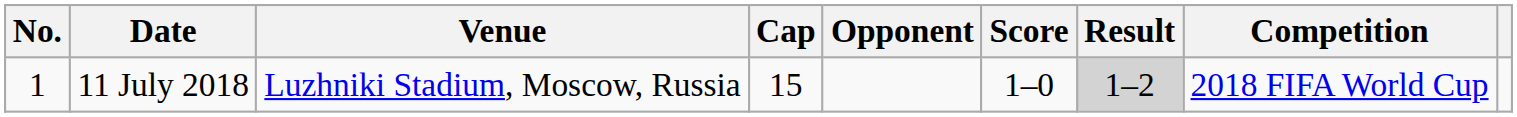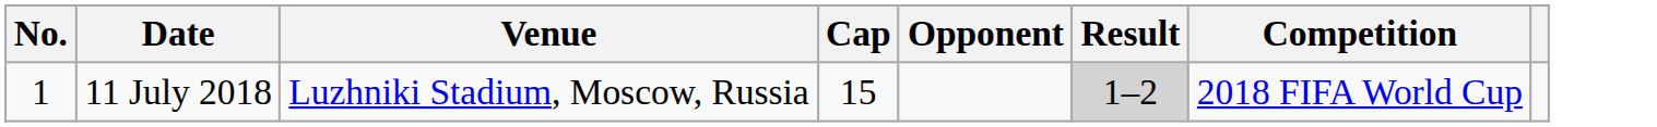 <table class="wikitable">
 <tr>
 <th scope="col">No.</th>
 <th scope="col">Date</th>
 <th scope="col">Venue</th>
 <th scope="col">Cap</th>
 <th scope="col">Opponent</th>
-<th scope="col">Score</th>
 <th scope="col">Result</th>
 <th scope="col">Competition</th>
 <th scope="col" class="unsortable"></th>
 </tr>
 <tr>
 <td style="text-align: center;">1</td>
 <td>11 July 2018</td>
 <td><a href='#'>Luzhniki Stadium</a>, Moscow, Russia</td>
 <td style="text-align: center;">15</td>
 <td></td>
-<td style="text-align: center;">1–0</td>
 <td style="background: lightgrey; text-align: center;">1–2</td>
 <td><a href='#'>2018 FIFA World Cup</a></td>
 <td style="text-align: center;"></td>
 </tr>
 </table>
